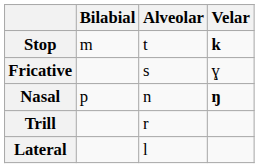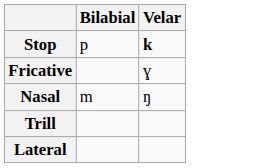 <table class="wikitable">
 <tr>
 <th></th>
 <th>Bilabial</th>
-<th>Alveolar</th>
 <th>Velar</th>
 </tr>
 <tr>
 <th>Stop</th>
-<td>m</td>
-<td>t</td>
+<td>p</td>
 <td><strong>k</strong></td>
 </tr>
 <tr>
 <th>Fricative</th>
 <td></td>
-<td>s</td>
 <td>ɣ</td>
 </tr>
 <tr>
 <th>Nasal</th>
-<td>p</td>
-<td>n</td>
-<td><strong>ŋ</strong></td>
+<td>m</td>
+<td>ŋ</td>
 </tr>
 <tr>
 <th>Trill</th>
 <td></td>
-<td>r</td>
 <td></td>
 </tr>
 <tr>
 <th>Lateral</th>
 <td></td>
-<td>l</td>
 <td></td>
 </tr>
 </table>
